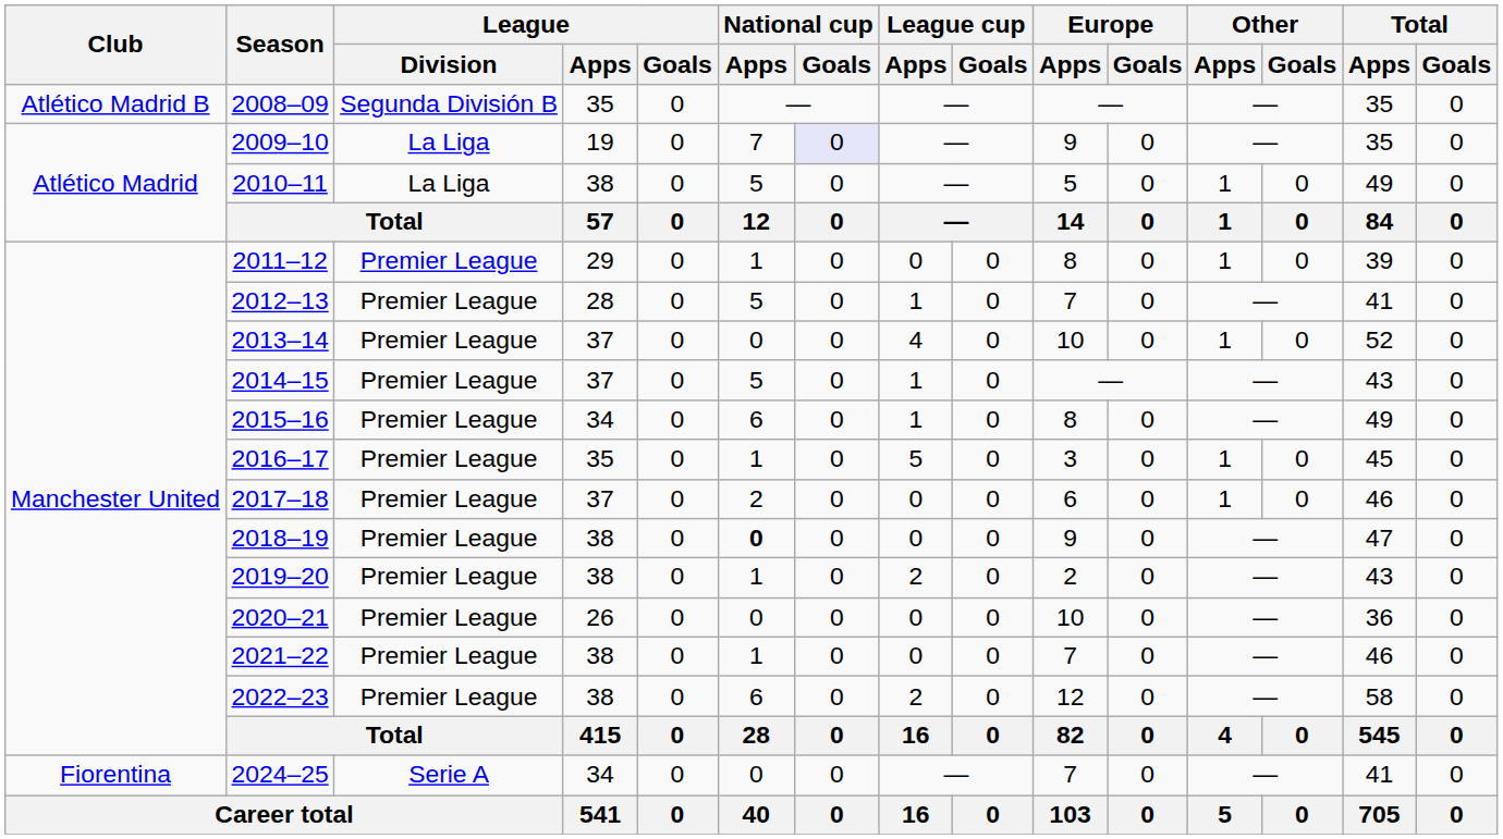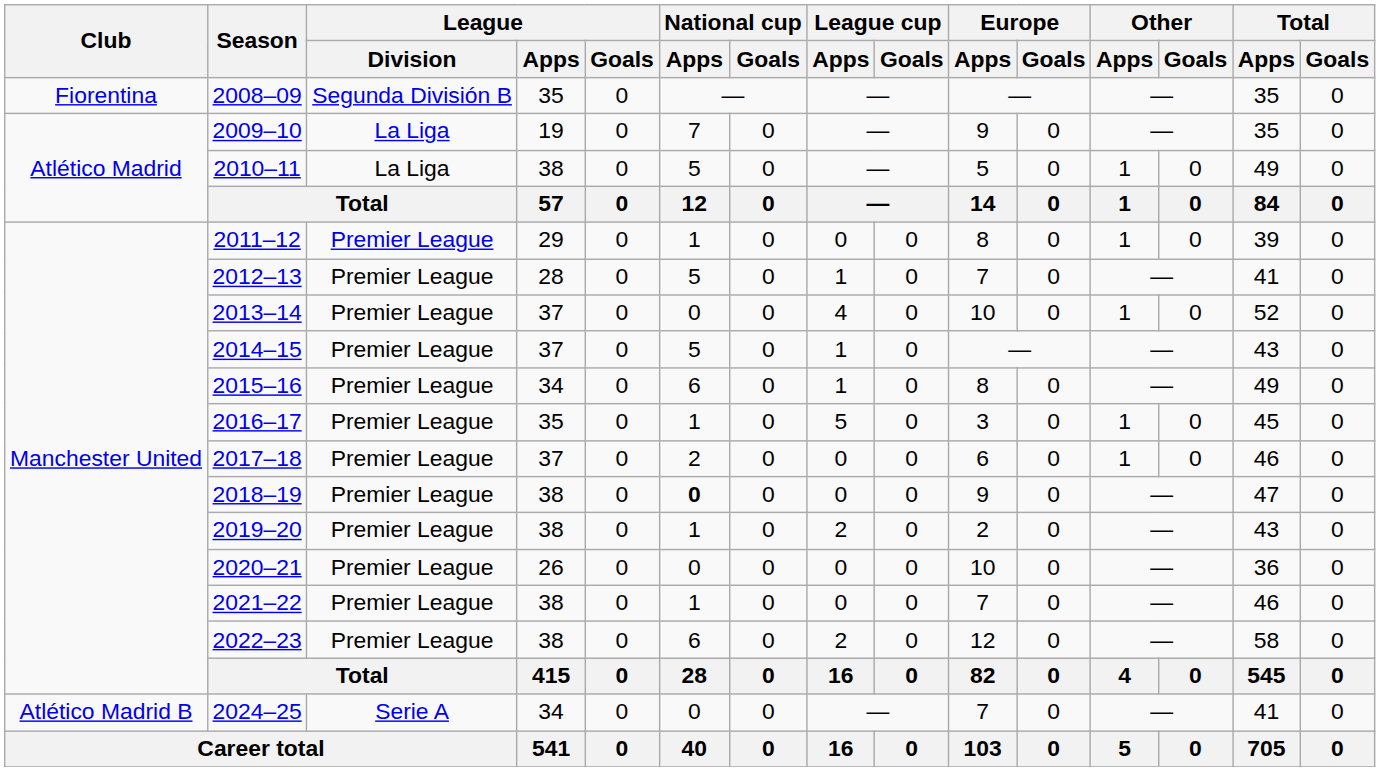 <table class="wikitable" style="text-align: center;">
 <tr>
 <th rowspan="2">Club</th>
 <th rowspan="2">Season</th>
 <th colspan="3">League</th>
 <th colspan="2">National cup</th>
 <th colspan="2">League cup</th>
 <th colspan="2">Europe</th>
 <th colspan="2">Other</th>
 <th colspan="2">Total</th>
 </tr>
 <tr>
 <th>Division</th>
 <th>Apps</th>
 <th>Goals</th>
 <th>Apps</th>
 <th>Goals</th>
 <th>Apps</th>
 <th>Goals</th>
 <th>Apps</th>
 <th>Goals</th>
 <th>Apps</th>
 <th>Goals</th>
 <th>Apps</th>
 <th>Goals</th>
 </tr>
 <tr>
-<td><a href='#'>Atlético Madrid B</a></td>
+<td><a href='#'>Fiorentina</a></td>
 <td><a href='#'>2008–09</a></td>
 <td><a href='#'>Segunda División B</a></td>
 <td>35</td>
 <td>0</td>
 <td colspan="2">—</td>
 <td colspan="2">—</td>
 <td colspan="2">—</td>
 <td colspan="2">—</td>
 <td>35</td>
 <td>0</td>
 </tr>
 <tr>
 <td rowspan=3><a href='#'>Atlético Madrid</a></td>
 <td><a href='#'>2009–10</a></td>
 <td><a href='#'>La Liga</a></td>
 <td>19</td>
 <td>0</td>
 <td>7</td>
-<td style="background: lavender;">0</td>
+<td>0</td>
 <td colspan="2">—</td>
 <td>9</td>
 <td>0</td>
 <td colspan="2">—</td>
 <td>35</td>
 <td>0</td>
 </tr>
 <tr>
 <td><a href='#'>2010–11</a></td>
 <td>La Liga</td>
 <td>38</td>
 <td>0</td>
 <td>5</td>
 <td>0</td>
 <td colspan="2">—</td>
 <td>5</td>
 <td>0</td>
 <td>1</td>
 <td>0</td>
 <td>49</td>
 <td>0</td>
 </tr>
 <tr>
 <th colspan="2">Total</th>
 <th>57</th>
 <th>0</th>
 <th>12</th>
 <th>0</th>
 <th colspan="2">—</th>
 <th>14</th>
 <th>0</th>
 <th>1</th>
 <th>0</th>
 <th>84</th>
 <th>0</th>
 </tr>
 <tr>
 <td rowspan=13><a href='#'>Manchester United</a></td>
 <td><a href='#'>2011–12</a></td>
 <td><a href='#'>Premier League</a></td>
 <td>29</td>
 <td>0</td>
 <td>1</td>
 <td>0</td>
 <td>0</td>
 <td>0</td>
 <td>8</td>
 <td>0</td>
 <td>1</td>
 <td>0</td>
 <td>39</td>
 <td>0</td>
 </tr>
 <tr>
 <td><a href='#'>2012–13</a></td>
 <td>Premier League</td>
 <td>28</td>
 <td>0</td>
 <td>5</td>
 <td>0</td>
 <td>1</td>
 <td>0</td>
 <td>7</td>
 <td>0</td>
 <td colspan="2">—</td>
 <td>41</td>
 <td>0</td>
 </tr>
 <tr>
 <td><a href='#'>2013–14</a></td>
 <td>Premier League</td>
 <td>37</td>
 <td>0</td>
 <td>0</td>
 <td>0</td>
 <td>4</td>
 <td>0</td>
 <td>10</td>
 <td>0</td>
 <td>1</td>
 <td>0</td>
 <td>52</td>
 <td>0</td>
 </tr>
 <tr>
 <td><a href='#'>2014–15</a></td>
 <td>Premier League</td>
 <td>37</td>
 <td>0</td>
 <td>5</td>
 <td>0</td>
 <td>1</td>
 <td>0</td>
 <td colspan="2">—</td>
 <td colspan="2">—</td>
 <td>43</td>
 <td>0</td>
 </tr>
 <tr>
 <td><a href='#'>2015–16</a></td>
 <td>Premier League</td>
 <td>34</td>
 <td>0</td>
 <td>6</td>
 <td>0</td>
 <td>1</td>
 <td>0</td>
 <td>8</td>
 <td>0</td>
 <td colspan="2">—</td>
 <td>49</td>
 <td>0</td>
 </tr>
 <tr>
 <td><a href='#'>2016–17</a></td>
 <td>Premier League</td>
 <td>35</td>
 <td>0</td>
 <td>1</td>
 <td>0</td>
 <td>5</td>
 <td>0</td>
 <td>3</td>
 <td>0</td>
 <td>1</td>
 <td>0</td>
 <td>45</td>
 <td>0</td>
 </tr>
 <tr>
 <td><a href='#'>2017–18</a></td>
 <td>Premier League</td>
 <td>37</td>
 <td>0</td>
 <td>2</td>
 <td>0</td>
 <td>0</td>
 <td>0</td>
 <td>6</td>
 <td>0</td>
 <td>1</td>
 <td>0</td>
 <td>46</td>
 <td>0</td>
 </tr>
 <tr>
 <td><a href='#'>2018–19</a></td>
 <td>Premier League</td>
 <td>38</td>
 <td>0</td>
 <td><strong>0</strong></td>
 <td>0</td>
 <td>0</td>
 <td>0</td>
 <td>9</td>
 <td>0</td>
 <td colspan="2">—</td>
 <td>47</td>
 <td>0</td>
 </tr>
 <tr>
 <td><a href='#'>2019–20</a></td>
 <td>Premier League</td>
 <td>38</td>
 <td>0</td>
 <td>1</td>
 <td>0</td>
 <td>2</td>
 <td>0</td>
 <td>2</td>
 <td>0</td>
 <td colspan="2">—</td>
 <td>43</td>
 <td>0</td>
 </tr>
 <tr>
 <td><a href='#'>2020–21</a></td>
 <td>Premier League</td>
 <td>26</td>
 <td>0</td>
 <td>0</td>
 <td>0</td>
 <td>0</td>
 <td>0</td>
 <td>10</td>
 <td>0</td>
 <td colspan="2">—</td>
 <td>36</td>
 <td>0</td>
 </tr>
 <tr>
 <td><a href='#'>2021–22</a></td>
 <td>Premier League</td>
 <td>38</td>
 <td>0</td>
 <td>1</td>
 <td>0</td>
 <td>0</td>
 <td>0</td>
 <td>7</td>
 <td>0</td>
 <td colspan="2">—</td>
 <td>46</td>
 <td>0</td>
 </tr>
 <tr>
 <td><a href='#'>2022–23</a></td>
 <td>Premier League</td>
 <td>38</td>
 <td>0</td>
 <td>6</td>
 <td>0</td>
 <td>2</td>
 <td>0</td>
 <td>12</td>
 <td>0</td>
 <td colspan="2">—</td>
 <td>58</td>
 <td>0</td>
 </tr>
 <tr>
 <th colspan="2">Total</th>
 <th>415</th>
 <th>0</th>
 <th>28</th>
 <th>0</th>
 <th>16</th>
 <th>0</th>
 <th>82</th>
 <th>0</th>
 <th>4</th>
 <th>0</th>
 <th>545</th>
 <th>0</th>
 </tr>
 <tr>
-<td><a href='#'>Fiorentina</a></td>
+<td><a href='#'>Atlético Madrid B</a></td>
 <td><a href='#'>2024–25</a></td>
 <td><a href='#'>Serie A</a></td>
 <td>34</td>
 <td>0</td>
 <td>0</td>
 <td>0</td>
 <td colspan="2">—</td>
 <td>7</td>
 <td>0</td>
 <td colspan="2">—</td>
 <td>41</td>
 <td>0</td>
 </tr>
 <tr>
 <th colspan="3">Career total</th>
 <th>541</th>
 <th>0</th>
 <th>40</th>
 <th>0</th>
 <th>16</th>
 <th>0</th>
 <th>103</th>
 <th>0</th>
 <th>5</th>
 <th>0</th>
 <th>705</th>
 <th>0</th>
 </tr>
 </table>
